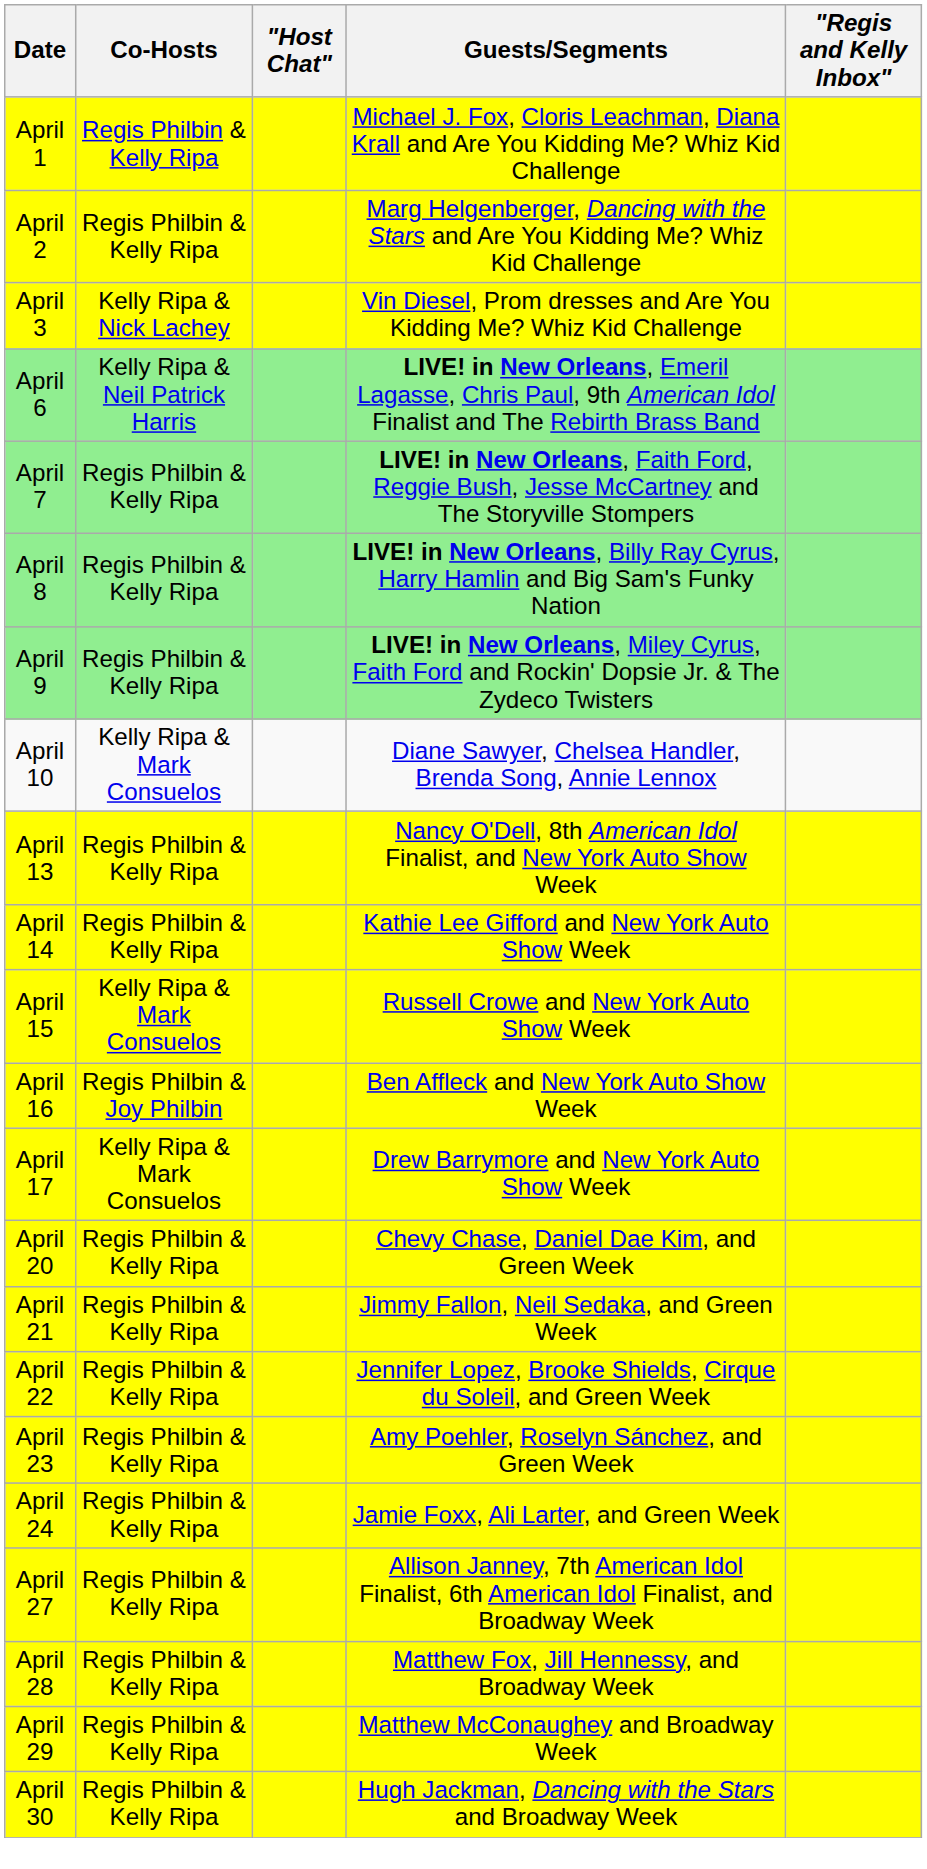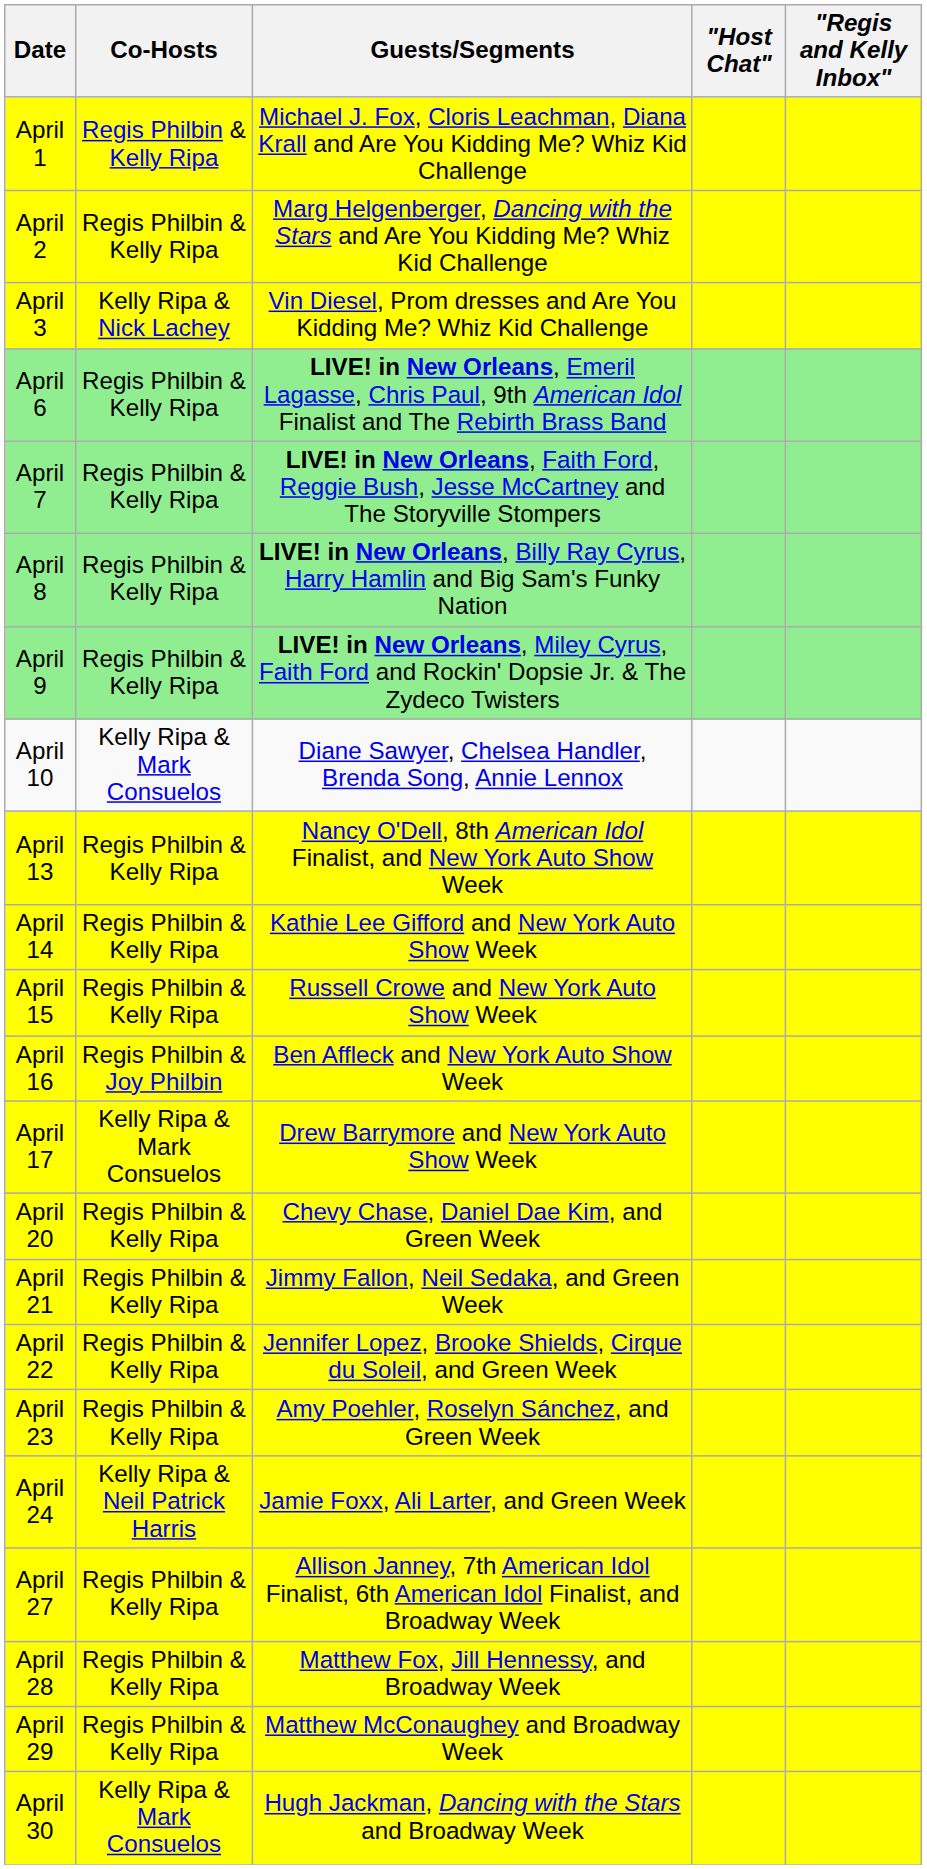 <table class="wikitable sortable" style="text-align:center;">
 <tr>
 <th>Date</th>
 <th>Co-Hosts</th>
+<th>Guests/Segments</th>
 <th><em>"Host Chat"</em></th>
-<th>Guests/Segments</th>
 <th><em>"Regis and Kelly Inbox"</em></th>
 </tr>
 <tr style="background:yellow;">
 <td>April 1</td>
 <td><a href='#'>Regis Philbin</a> & <a href='#'>Kelly Ripa</a></td>
+<td><a href='#'>Michael J. Fox</a>, <a href='#'>Cloris Leachman</a>, <a href='#'>Diana Krall</a> and Are You Kidding Me? Whiz Kid Challenge</td>
 <td></td>
-<td><a href='#'>Michael J. Fox</a>, <a href='#'>Cloris Leachman</a>, <a href='#'>Diana Krall</a> and Are You Kidding Me? Whiz Kid Challenge</td>
 <td></td>
 </tr>
 <tr style="background:yellow;">
 <td>April 2</td>
 <td>Regis Philbin & Kelly Ripa</td>
+<td><a href='#'>Marg Helgenberger</a>, <em><a href='#'>Dancing with the Stars</a></em> and Are You Kidding Me? Whiz Kid Challenge</td>
 <td></td>
-<td><a href='#'>Marg Helgenberger</a>, <em><a href='#'>Dancing with the Stars</a></em> and Are You Kidding Me? Whiz Kid Challenge</td>
 <td></td>
 </tr>
 <tr style="background:yellow;">
 <td>April 3</td>
 <td>Kelly Ripa & <a href='#'>Nick Lachey</a></td>
+<td><a href='#'>Vin Diesel</a>, Prom dresses and Are You Kidding Me? Whiz Kid Challenge</td>
 <td></td>
-<td><a href='#'>Vin Diesel</a>, Prom dresses and Are You Kidding Me? Whiz Kid Challenge</td>
 <td></td>
 </tr>
 <tr style="background:lightgreen;">
 <td>April 6</td>
-<td>Kelly Ripa & <a href='#'>Neil Patrick Harris</a></td>
+<td>Regis Philbin & Kelly Ripa</td>
+<td><strong>LIVE! in <a href='#'>New Orleans</a></strong>, <a href='#'>Emeril Lagasse</a>, <a href='#'>Chris Paul</a>, 9th <em><a href='#'>American Idol</a></em> Finalist and The <a href='#'>Rebirth Brass Band</a></td>
 <td></td>
-<td><strong>LIVE! in <a href='#'>New Orleans</a></strong>, <a href='#'>Emeril Lagasse</a>, <a href='#'>Chris Paul</a>, 9th <em><a href='#'>American Idol</a></em> Finalist and The <a href='#'>Rebirth Brass Band</a></td>
 <td></td>
 </tr>
 <tr style="background:lightgreen;">
 <td>April 7</td>
 <td>Regis Philbin & Kelly Ripa</td>
+<td><strong>LIVE! in <a href='#'>New Orleans</a></strong>, <a href='#'>Faith Ford</a>, <a href='#'>Reggie Bush</a>, <a href='#'>Jesse McCartney</a> and The Storyville Stompers</td>
 <td></td>
-<td><strong>LIVE! in <a href='#'>New Orleans</a></strong>, <a href='#'>Faith Ford</a>, <a href='#'>Reggie Bush</a>, <a href='#'>Jesse McCartney</a> and The Storyville Stompers</td>
 <td></td>
 </tr>
 <tr style="background:lightgreen;">
 <td>April 8</td>
 <td>Regis Philbin & Kelly Ripa</td>
+<td><strong>LIVE! in <a href='#'>New Orleans</a></strong>, <a href='#'>Billy Ray Cyrus</a>, <a href='#'>Harry Hamlin</a> and Big Sam's Funky Nation</td>
 <td></td>
-<td><strong>LIVE! in <a href='#'>New Orleans</a></strong>, <a href='#'>Billy Ray Cyrus</a>, <a href='#'>Harry Hamlin</a> and Big Sam's Funky Nation</td>
 <td></td>
 </tr>
 <tr style="background:lightgreen;">
 <td>April 9</td>
 <td>Regis Philbin & Kelly Ripa</td>
+<td><strong>LIVE! in <a href='#'>New Orleans</a></strong>, <a href='#'>Miley Cyrus</a>, <a href='#'>Faith Ford</a> and Rockin' Dopsie Jr. & The Zydeco Twisters</td>
 <td></td>
-<td><strong>LIVE! in <a href='#'>New Orleans</a></strong>, <a href='#'>Miley Cyrus</a>, <a href='#'>Faith Ford</a> and Rockin' Dopsie Jr. & The Zydeco Twisters</td>
 <td></td>
 </tr>
 <tr>
 <td>April 10</td>
 <td>Kelly Ripa & <a href='#'>Mark Consuelos</a></td>
+<td><a href='#'>Diane Sawyer</a>, <a href='#'>Chelsea Handler</a>, <a href='#'>Brenda Song</a>, <a href='#'>Annie Lennox</a></td>
 <td></td>
-<td><a href='#'>Diane Sawyer</a>, <a href='#'>Chelsea Handler</a>, <a href='#'>Brenda Song</a>, <a href='#'>Annie Lennox</a></td>
 <td></td>
 </tr>
 <tr style="background:yellow;">
 <td>April 13</td>
 <td>Regis Philbin & Kelly Ripa</td>
+<td><a href='#'>Nancy O'Dell</a>, 8th <em><a href='#'>American Idol</a></em> Finalist, and <a href='#'>New York Auto Show</a> Week</td>
 <td></td>
-<td><a href='#'>Nancy O'Dell</a>, 8th <em><a href='#'>American Idol</a></em> Finalist, and <a href='#'>New York Auto Show</a> Week</td>
 <td></td>
 </tr>
 <tr style="background:yellow;">
 <td>April 14</td>
 <td>Regis Philbin & Kelly Ripa</td>
+<td><a href='#'>Kathie Lee Gifford</a> and <a href='#'>New York Auto Show</a> Week</td>
 <td></td>
-<td><a href='#'>Kathie Lee Gifford</a> and <a href='#'>New York Auto Show</a> Week</td>
 <td></td>
 </tr>
 <tr style="background:yellow;">
 <td>April 15</td>
-<td>Kelly Ripa & <a href='#'>Mark Consuelos</a></td>
+<td>Regis Philbin & Kelly Ripa</td>
+<td><a href='#'>Russell Crowe</a> and <a href='#'>New York Auto Show</a> Week</td>
 <td></td>
-<td><a href='#'>Russell Crowe</a> and <a href='#'>New York Auto Show</a> Week</td>
 <td></td>
 </tr>
 <tr style="background:yellow;">
 <td>April 16</td>
 <td>Regis Philbin & <a href='#'>Joy Philbin</a></td>
+<td><a href='#'>Ben Affleck</a> and <a href='#'>New York Auto Show</a> Week</td>
 <td></td>
-<td><a href='#'>Ben Affleck</a> and <a href='#'>New York Auto Show</a> Week</td>
 <td></td>
 </tr>
 <tr style="background:yellow;">
 <td>April 17</td>
 <td>Kelly Ripa & Mark Consuelos</td>
+<td><a href='#'>Drew Barrymore</a> and <a href='#'>New York Auto Show</a> Week</td>
 <td></td>
-<td><a href='#'>Drew Barrymore</a> and <a href='#'>New York Auto Show</a> Week</td>
 <td></td>
 </tr>
 <tr style="background:yellow;">
 <td>April 20</td>
 <td>Regis Philbin & Kelly Ripa</td>
+<td><a href='#'>Chevy Chase</a>, <a href='#'>Daniel Dae Kim</a>, and Green Week</td>
 <td></td>
-<td><a href='#'>Chevy Chase</a>, <a href='#'>Daniel Dae Kim</a>, and Green Week</td>
 <td></td>
 </tr>
 <tr style="background:yellow;">
 <td>April 21</td>
 <td>Regis Philbin & Kelly Ripa</td>
+<td><a href='#'>Jimmy Fallon</a>, <a href='#'>Neil Sedaka</a>, and Green Week</td>
 <td></td>
-<td><a href='#'>Jimmy Fallon</a>, <a href='#'>Neil Sedaka</a>, and Green Week</td>
 <td></td>
 </tr>
 <tr style="background:yellow;">
 <td>April 22</td>
 <td>Regis Philbin & Kelly Ripa</td>
+<td><a href='#'>Jennifer Lopez</a>, <a href='#'>Brooke Shields</a>, <a href='#'>Cirque du Soleil</a>, and Green Week</td>
 <td></td>
-<td><a href='#'>Jennifer Lopez</a>, <a href='#'>Brooke Shields</a>, <a href='#'>Cirque du Soleil</a>, and Green Week</td>
 <td></td>
 </tr>
 <tr style="background:yellow;">
 <td>April 23</td>
 <td>Regis Philbin & Kelly Ripa</td>
+<td><a href='#'>Amy Poehler</a>, <a href='#'>Roselyn Sánchez</a>, and Green Week</td>
 <td></td>
-<td><a href='#'>Amy Poehler</a>, <a href='#'>Roselyn Sánchez</a>, and Green Week</td>
 <td></td>
 </tr>
 <tr style="background:yellow;">
 <td>April 24</td>
-<td>Regis Philbin & Kelly Ripa</td>
+<td>Kelly Ripa & <a href='#'>Neil Patrick Harris</a></td>
+<td><a href='#'>Jamie Foxx</a>, <a href='#'>Ali Larter</a>, and Green Week</td>
 <td></td>
-<td><a href='#'>Jamie Foxx</a>, <a href='#'>Ali Larter</a>, and Green Week</td>
 <td></td>
 </tr>
 <tr style="background:yellow;">
 <td>April 27</td>
 <td>Regis Philbin & Kelly Ripa</td>
+<td><a href='#'>Allison Janney</a>, 7th <a href='#'>American Idol</a> Finalist, 6th <a href='#'>American Idol</a> Finalist, and Broadway Week</td>
 <td></td>
-<td><a href='#'>Allison Janney</a>, 7th <a href='#'>American Idol</a> Finalist, 6th <a href='#'>American Idol</a> Finalist, and Broadway Week</td>
 <td></td>
 </tr>
 <tr style="background:yellow;">
 <td>April 28</td>
 <td>Regis Philbin & Kelly Ripa</td>
+<td><a href='#'>Matthew Fox</a>, <a href='#'>Jill Hennessy</a>, and Broadway Week</td>
 <td></td>
-<td><a href='#'>Matthew Fox</a>, <a href='#'>Jill Hennessy</a>, and Broadway Week</td>
 <td></td>
 </tr>
 <tr style="background:yellow;">
 <td>April 29</td>
 <td>Regis Philbin & Kelly Ripa</td>
+<td><a href='#'>Matthew McConaughey</a> and Broadway Week</td>
 <td></td>
-<td><a href='#'>Matthew McConaughey</a> and Broadway Week</td>
 <td></td>
 </tr>
 <tr style="background:yellow;">
 <td>April 30</td>
-<td>Regis Philbin & Kelly Ripa</td>
+<td>Kelly Ripa & <a href='#'>Mark Consuelos</a></td>
+<td><a href='#'>Hugh Jackman</a>, <em><a href='#'>Dancing with the Stars</a></em> and Broadway Week</td>
 <td></td>
-<td><a href='#'>Hugh Jackman</a>, <em><a href='#'>Dancing with the Stars</a></em> and Broadway Week</td>
 <td></td>
 </tr>
 </table>
